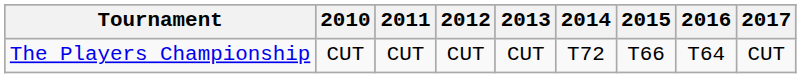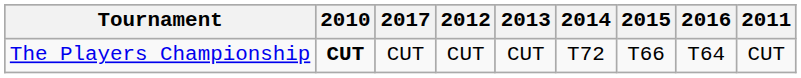 <table class="wikitable" style="font-size:95%;text-align:center;">
 <tr>
 <th>Tournament</th>
 <th>2010</th>
-<th>2011</th>
+<th>2017</th>
 <th>2012</th>
 <th>2013</th>
 <th>2014</th>
 <th>2015</th>
 <th>2016</th>
-<th>2017</th>
+<th>2011</th>
 </tr>
 <tr>
 <td align=left><a href='#'>The Players Championship</a></td>
-<td>CUT</td>
+<td><strong>CUT</strong></td>
 <td>CUT</td>
 <td>CUT</td>
 <td>CUT</td>
 <td>T72</td>
 <td>T66</td>
 <td>T64</td>
 <td>CUT</td>
 </tr>
 </table>
